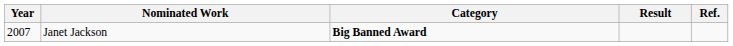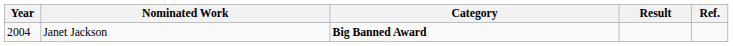 <table class="wikitable" width="50%">
 <tr>
 <th width="5%">Year</th>
 <th width="40%">Nominated Work</th>
 <th width="40%">Category</th>
 <th width="10%">Result</th>
 <th width="5%">Ref.</th>
 </tr>
 <tr>
-<td>2007</td>
+<td>2004</td>
 <td>Janet Jackson</td>
 <td><strong>Big Banned Award</strong></td>
 <td></td>
 <td></td>
 </tr>
 </table>
